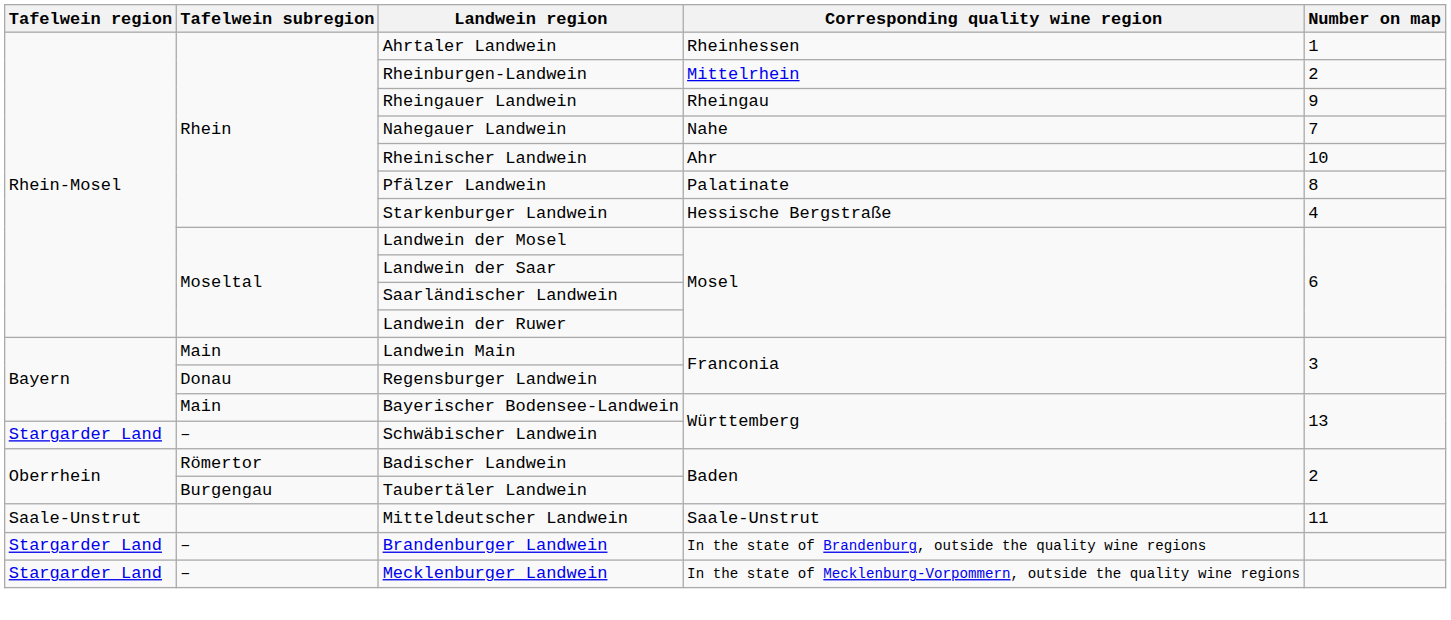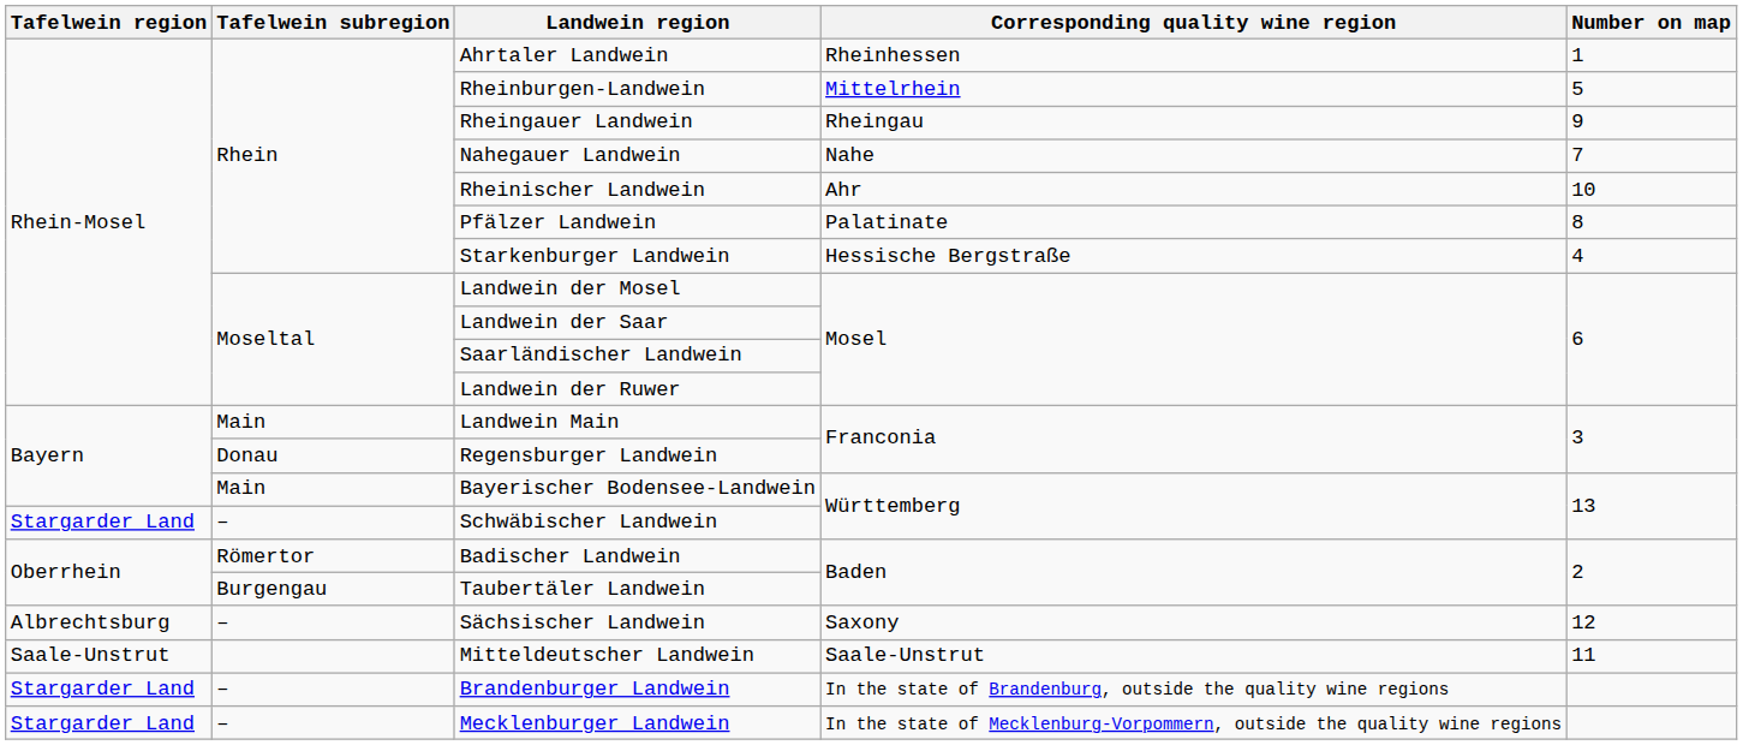 <table class="wikitable">
 <tr>
 <th>Tafelwein region</th>
 <th>Tafelwein subregion</th>
 <th>Landwein region</th>
 <th>Corresponding quality wine region</th>
 <th>Number on map</th>
 </tr>
 <tr>
 <td rowspan="11">Rhein-Mosel</td>
 <td rowspan="7">Rhein</td>
 <td>Ahrtaler Landwein</td>
 <td>Rheinhessen</td>
 <td>1</td>
 </tr>
 <tr>
 <td>Rheinburgen-Landwein</td>
 <td><a href='#'>Mittelrhein</a></td>
-<td>2</td>
+<td>5</td>
 </tr>
 <tr>
 <td>Rheingauer Landwein</td>
 <td>Rheingau</td>
 <td>9</td>
 </tr>
 <tr>
 <td>Nahegauer Landwein</td>
 <td>Nahe</td>
 <td>7</td>
 </tr>
 <tr>
 <td>Rheinischer Landwein</td>
 <td>Ahr</td>
 <td>10</td>
 </tr>
 <tr>
 <td>Pfälzer Landwein</td>
 <td>Palatinate</td>
 <td>8</td>
 </tr>
 <tr>
 <td>Starkenburger Landwein</td>
 <td>Hessische Bergstraße</td>
 <td>4</td>
 </tr>
 <tr>
 <td rowspan="4">Moseltal</td>
 <td>Landwein der Mosel</td>
 <td rowspan="4">Mosel</td>
 <td rowspan="4">6</td>
 </tr>
 <tr>
 <td>Landwein der Saar</td>
 </tr>
 <tr>
 <td>Saarländischer Landwein</td>
 </tr>
 <tr>
 <td>Landwein der Ruwer</td>
 </tr>
 <tr>
 <td rowspan="3">Bayern</td>
 <td>Main</td>
 <td>Landwein Main</td>
 <td rowspan="2">Franconia</td>
 <td rowspan="2">3</td>
 </tr>
 <tr>
 <td>Donau</td>
 <td>Regensburger Landwein</td>
 </tr>
 <tr>
 <td>Main</td>
 <td>Bayerischer Bodensee-Landwein</td>
 <td rowspan="2">Württemberg</td>
 <td rowspan="2">13</td>
 </tr>
 <tr>
 <td><a href='#'>Stargarder Land</a></td>
 <td>–</td>
 <td>Schwäbischer Landwein</td>
 </tr>
 <tr>
 <td rowspan="2">Oberrhein</td>
 <td>Römertor</td>
 <td>Badischer Landwein</td>
 <td rowspan="2">Baden</td>
 <td rowspan="2">2</td>
 </tr>
 <tr>
 <td>Burgengau</td>
 <td>Taubertäler Landwein</td>
 </tr>
 <tr>
+<td>Albrechtsburg</td>
+<td>–</td>
+<td>Sächsischer Landwein</td>
+<td>Saxony</td>
+<td>12</td>
+</tr>
+<tr>
 <td>Saale-Unstrut</td>
 <td></td>
 <td>Mitteldeutscher Landwein</td>
 <td>Saale-Unstrut</td>
 <td>11</td>
 </tr>
 <tr>
 <td><a href='#'>Stargarder Land</a></td>
 <td>–</td>
 <td><a href='#'>Brandenburger Landwein</a></td>
 <td><small>In the state of <a href='#'>Brandenburg</a>, outside the quality wine regions</small></td>
 <td></td>
 </tr>
 <tr>
 <td><a href='#'>Stargarder Land</a></td>
 <td>–</td>
 <td><a href='#'>Mecklenburger Landwein</a></td>
 <td><small>In the state of <a href='#'>Mecklenburg-Vorpommern</a>, outside the quality wine regions</small></td>
 <td></td>
 </tr>
 </table>
